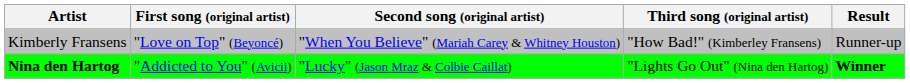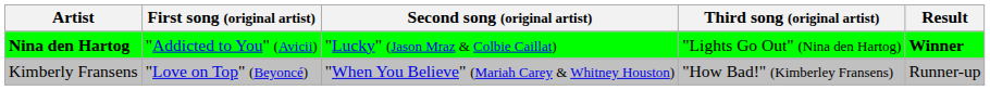 <table class=wikitable>
 <tr>
 <th>Artist</th>
 <th>First song <small>(original artist)</small></th>
 <th>Second song <small>(original artist)</small></th>
 <th>Third song <small>(original artist)</small></th>
 <th>Result</th>
 </tr>
+<tr style="background:Lime;">
+<td><strong>Nina den Hartog</strong></td>
+<td>"<a href='#'>Addicted to You</a>" <small>(<a href='#'>Avicii</a>)</small></td>
+<td>"<a href='#'>Lucky</a>" <small>(<a href='#'>Jason Mraz</a> & <a href='#'>Colbie Caillat</a>)</small></td>
+<td>"Lights Go Out" <small>(Nina den Hartog)</small></td>
+<td><strong>Winner</strong></td>
+</tr>
 <tr style="background:Silver;">
 <td>Kimberly Fransens</td>
 <td>"<a href='#'>Love on Top</a>" <small>(<a href='#'>Beyoncé</a>)</small></td>
 <td>"<a href='#'>When You Believe</a>" <small>(<a href='#'>Mariah Carey</a> & <a href='#'>Whitney Houston</a>)</small></td>
 <td>"How Bad!" <small>(Kimberley Fransens)</small></td>
 <td>Runner-up</td>
 </tr>
-<tr style="background:Lime;">
-<td><strong>Nina den Hartog</strong></td>
-<td>"<a href='#'>Addicted to You</a>" <small>(<a href='#'>Avicii</a>)</small></td>
-<td>"<a href='#'>Lucky</a>" <small>(<a href='#'>Jason Mraz</a> & <a href='#'>Colbie Caillat</a>)</small></td>
-<td>"Lights Go Out" <small>(Nina den Hartog)</small></td>
-<td><strong>Winner</strong></td>
-</tr>
 </table>
